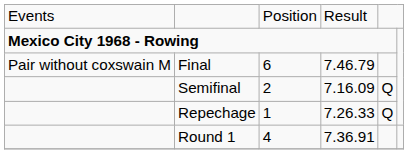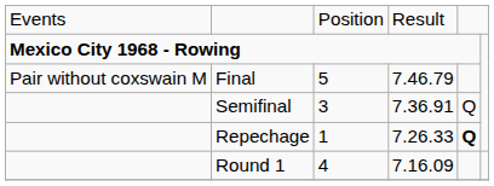 <table class="wikitable">
 <tr>
 <td>Events</td>
 <td></td>
 <td>Position</td>
 <td>Result</td>
 <td colspan="2"></td>
 </tr>
 <tr>
 <td colspan="5"><strong>Mexico City 1968 - Rowing</strong></td>
 </tr>
 <tr>
 <td colspan="1">Pair without coxswain M</td>
 <td colspan="1">Final</td>
-<td colspan="1">6</td>
+<td colspan="1">5</td>
 <td colspan="1">7.46.79</td>
 <td colspan="1"></td>
 </tr>
 <tr>
 <td colspan="1"></td>
 <td colspan="1">Semifinal</td>
-<td colspan="1">2</td>
-<td colspan="1">7.16.09</td>
+<td colspan="1">3</td>
+<td colspan="1">7.36.91</td>
 <td colspan="1">Q</td>
 </tr>
 <tr>
 <td colspan="1"></td>
 <td colspan="1">Repechage</td>
 <td colspan="1">1</td>
 <td colspan="1">7.26.33</td>
-<td colspan="1">Q</td>
+<td colspan="1"><strong>Q</strong></td>
 </tr>
 <tr>
 <td colspan="1"></td>
 <td colspan="1">Round 1</td>
 <td colspan="1">4</td>
-<td colspan="1">7.36.91</td>
+<td colspan="1">7.16.09</td>
 <td colspan="1"></td>
 <td></td>
 </tr>
 <tr>
 </tr>
 </table>
